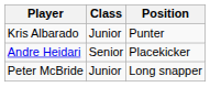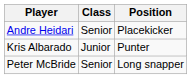 <table class="wikitable" border="1">
 <tr>
 <th>Player</th>
 <th>Class</th>
 <th>Position</th>
 </tr>
 <tr>
+<td><a href='#'>Andre Heidari</a></td>
+<td>Senior</td>
+<td>Placekicker</td>
+</tr>
+<tr>
 <td>Kris Albarado</td>
 <td>Junior </td>
 <td>Punter</td>
 </tr>
 <tr>
-<td><a href='#'>Andre Heidari</a></td>
+<td>Peter McBride</td>
 <td>Senior</td>
-<td>Placekicker</td>
-</tr>
-<tr>
-<td>Peter McBride</td>
-<td>Junior </td>
 <td>Long snapper</td>
 </tr>
 </table>
